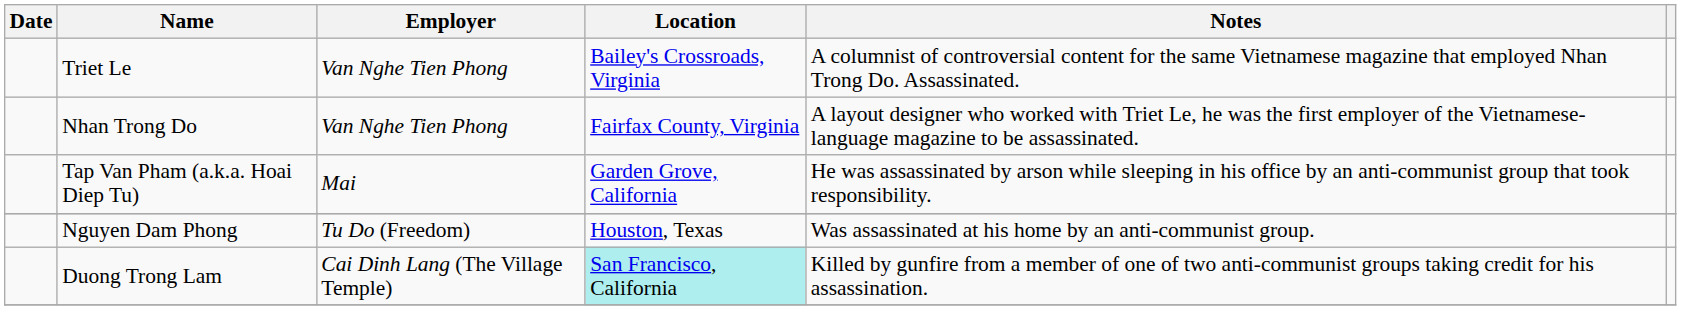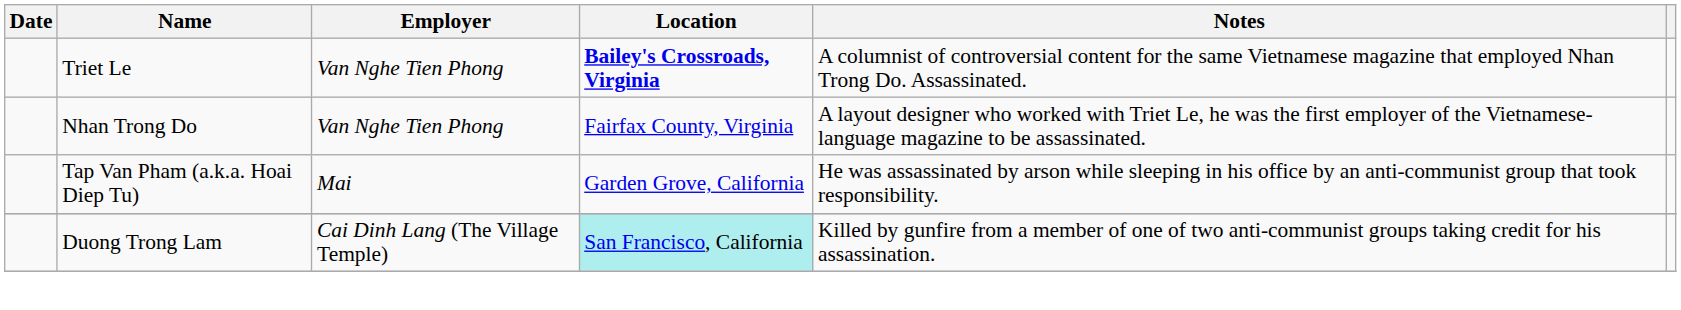 <table class="wikitable sortable">
 <tr>
 <th>Date</th>
 <th>Name</th>
 <th>Employer</th>
 <th>Location</th>
 <th>Notes</th>
 <th></th>
 </tr>
 <tr>
 <td></td>
 <td>Triet Le</td>
 <td><em>Van Nghe Tien Phong</em></td>
-<td><a href='#'>Bailey's Crossroads, Virginia</a></td>
+<td><strong><a href='#'>Bailey's Crossroads, Virginia</a></strong></td>
 <td>A columnist of controversial content for the same Vietnamese magazine that employed Nhan Trong Do. Assassinated.</td>
 <td></td>
 </tr>
 <tr>
 <td></td>
 <td>Nhan Trong Do</td>
 <td><em>Van Nghe Tien Phong</em></td>
 <td><a href='#'>Fairfax County, Virginia</a></td>
 <td>A layout designer who worked with Triet Le, he was the first employer of the Vietnamese-language magazine to be assassinated.</td>
 <td></td>
 </tr>
 <tr>
 <td></td>
 <td>Tap Van Pham (a.k.a. Hoai Diep Tu)</td>
 <td><em>Mai</em></td>
 <td><a href='#'>Garden Grove, California</a></td>
 <td>He was assassinated by arson while sleeping in his office by an anti-communist group that took responsibility.</td>
 <td></td>
 </tr>
 <tr>
 </tr>
 <tr>
 <td></td>
-<td>Nguyen Dam Phong</td>
-<td><em>Tu Do</em> (Freedom)</td>
-<td><a href='#'>Houston</a>, Texas</td>
-<td>Was assassinated at his home by an anti-communist group.</td>
-<td></td>
-</tr>
-<tr>
-<td></td>
 <td>Duong Trong Lam</td>
 <td><em>Cai Dinh Lang</em> (The Village Temple)</td>
 <td style="background: paleturquoise;"><a href='#'>San Francisco</a>, California</td>
 <td>Killed by gunfire from a member of one of two anti-communist groups taking credit for his assassination.</td>
 <td></td>
 </tr>
 <tr>
 </tr>
 </table>
